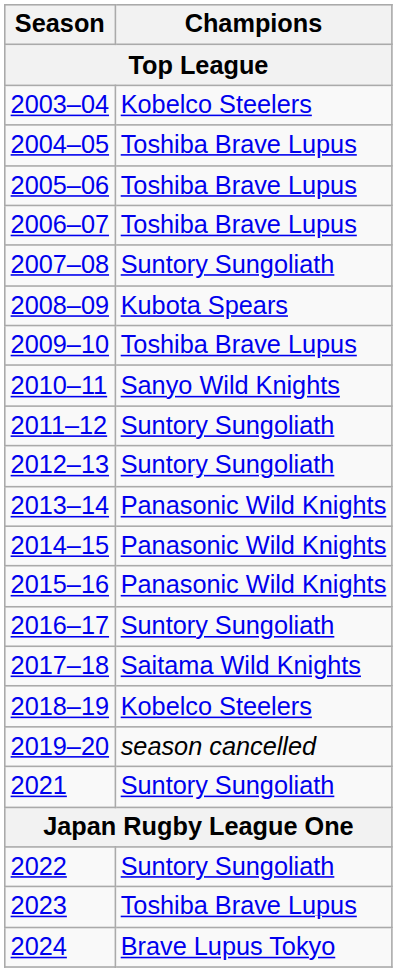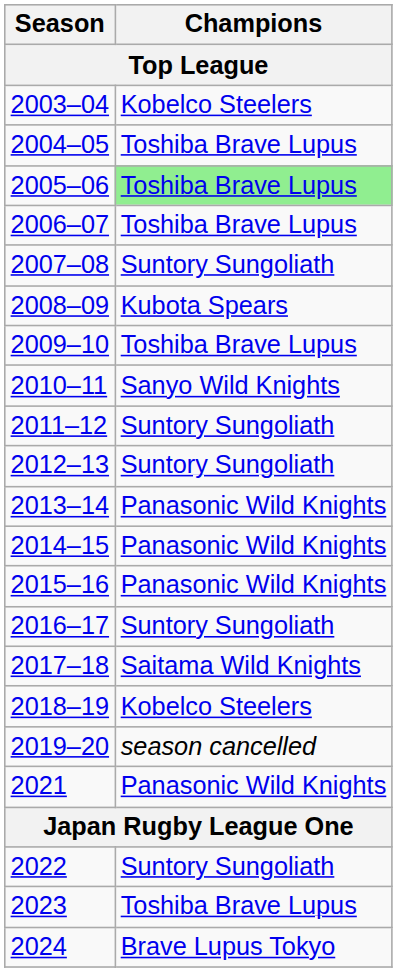 <table class = "wikitable sortable">
 <tr>
 <th>Season</th>
 <th>Champions</th>
 </tr>
 <tr>
 <th colspan=2>Top League</th>
 </tr>
 <tr>
 <td><a href='#'>2003–04</a></td>
 <td> <a href='#'>Kobelco Steelers</a></big></td>
 </tr>
 <tr>
 <td><a href='#'>2004–05</a></td>
 <td> <a href='#'>Toshiba Brave Lupus</a></td>
 </tr>
 <tr>
 <td><a href='#'>2005–06</a></td>
-<td> <a href='#'>Toshiba Brave Lupus</a></td>
+<td style="background: lightgreen;"> <a href='#'>Toshiba Brave Lupus</a></td>
 </tr>
 <tr>
 <td><a href='#'>2006–07</a></td>
 <td> <a href='#'>Toshiba Brave Lupus</a></td>
 </tr>
 <tr>
 <td><a href='#'>2007–08</a></td>
 <td> <a href='#'>Suntory Sungoliath</a></td>
 </tr>
 <tr>
 <td><a href='#'>2008–09</a></td>
 <td> <a href='#'>Kubota Spears</a></td>
 </tr>
 <tr>
 <td><a href='#'>2009–10</a></td>
 <td> <a href='#'>Toshiba Brave Lupus</a></td>
 </tr>
 <tr>
 <td><a href='#'>2010–11</a></td>
 <td> <a href='#'>Sanyo Wild Knights</a></td>
 </tr>
 <tr>
 <td><a href='#'>2011–12</a></td>
 <td> <a href='#'>Suntory Sungoliath</a></td>
 </tr>
 <tr>
 <td><a href='#'>2012–13</a></td>
 <td> <a href='#'>Suntory Sungoliath</a></td>
 </tr>
 <tr>
 <td><a href='#'>2013–14</a></td>
 <td> <a href='#'>Panasonic Wild Knights</a></td>
 </tr>
 <tr>
 <td><a href='#'>2014–15</a></td>
 <td> <a href='#'>Panasonic Wild Knights</a></td>
 </tr>
 <tr>
 <td><a href='#'>2015–16</a></td>
 <td> <a href='#'>Panasonic Wild Knights</a></td>
 </tr>
 <tr>
 <td><a href='#'>2016–17</a></td>
 <td> <a href='#'>Suntory Sungoliath</a></td>
 </tr>
 <tr>
 <td><a href='#'>2017–18</a></td>
 <td> <a href='#'>Saitama Wild Knights</a></td>
 </tr>
 <tr>
 <td><a href='#'>2018–19</a></td>
 <td> <a href='#'>Kobelco Steelers</a></td>
 </tr>
 <tr>
 <td><a href='#'>2019–20</a></td>
 <td><em>season cancelled</em></td>
 </tr>
 <tr>
 <td><a href='#'>2021</a></td>
-<td> <a href='#'>Suntory Sungoliath</a></td>
+<td> <a href='#'>Panasonic Wild Knights</a></td>
 </tr>
 <tr>
 <th colspan=2>Japan Rugby League One</th>
 </tr>
 <tr>
 <td><a href='#'>2022</a></td>
 <td> <a href='#'>Suntory Sungoliath</a></td>
 </tr>
 <tr>
 <td><a href='#'>2023</a></td>
 <td> <a href='#'>Toshiba Brave Lupus</a></td>
 </tr>
 <tr>
 <td><a href='#'>2024</a></td>
 <td> <a href='#'>Brave Lupus Tokyo</a></td>
 </tr>
 </table>
